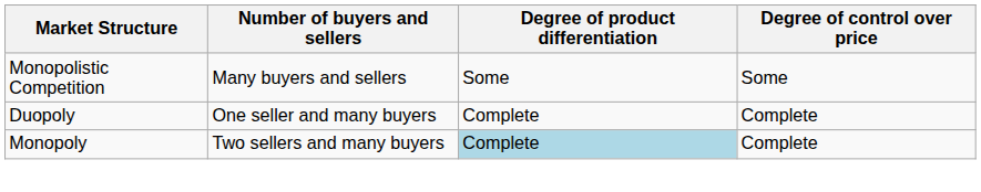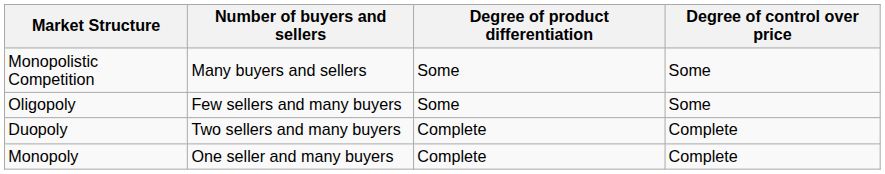 <table class="wikitable">
 <tr>
 <th>Market Structure</th>
 <th>Number of buyers and sellers</th>
 <th>Degree of product differentiation</th>
 <th>Degree of control over price</th>
 </tr>
 <tr>
 <td>Monopolistic Competition</td>
 <td>Many buyers and sellers</td>
 <td>Some</td>
 <td>Some</td>
 </tr>
 <tr>
+<td>Oligopoly</td>
+<td>Few sellers and many buyers</td>
+<td>Some</td>
+<td>Some</td>
+</tr>
+<tr>
 <td>Duopoly</td>
-<td>One seller and many buyers</td>
+<td>Two sellers and many buyers</td>
 <td>Complete</td>
 <td>Complete</td>
 </tr>
 <tr>
 <td>Monopoly</td>
-<td>Two sellers and many buyers</td>
-<td style="background: lightblue;">Complete</td>
+<td>One seller and many buyers</td>
+<td>Complete</td>
 <td>Complete</td>
 </tr>
 </table>
